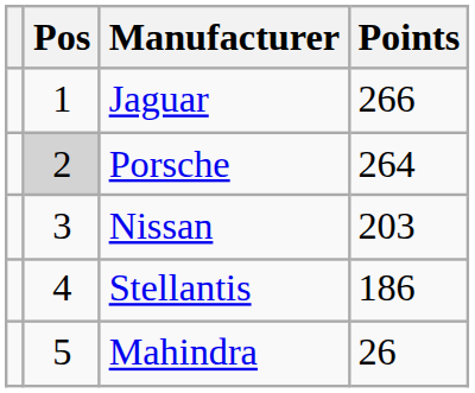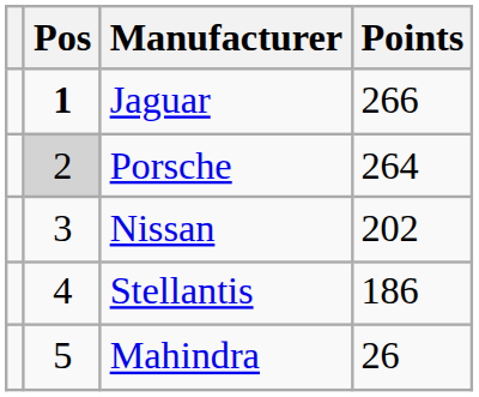 <table class="wikitable" style="font-size: 85%;">
 <tr>
 <th></th>
 <th>Pos</th>
 <th>Manufacturer</th>
 <th>Points</th>
 </tr>
 <tr>
 <td align="left"></td>
-<td align="center">1</td>
+<td align="center"><strong>1</strong></td>
 <td> <a href='#'>Jaguar</a></td>
 <td align="left">266</td>
 </tr>
 <tr>
 <td align="left"></td>
 <td align="center" style="background: lightgrey;">2</td>
 <td> <a href='#'>Porsche</a></td>
 <td align="left">264</td>
 </tr>
 <tr>
 <td align="left"></td>
 <td align="center">3</td>
 <td> <a href='#'>Nissan</a></td>
-<td align="left">203</td>
+<td align="left">202</td>
 </tr>
 <tr>
 <td align="left"></td>
 <td align="center">4</td>
 <td> <a href='#'>Stellantis</a></td>
 <td align="left">186</td>
 </tr>
 <tr>
 <td align="left"></td>
 <td align="center">5</td>
 <td> <a href='#'>Mahindra</a></td>
 <td align="left">26</td>
 </tr>
 </table>
